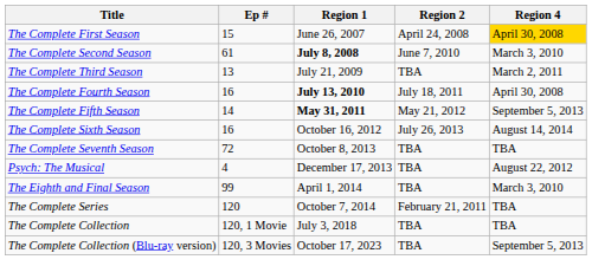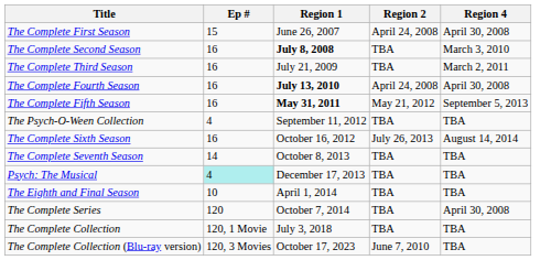 <table class="wikitable">
 <tr>
 <th>Title</th>
 <th>Ep #</th>
 <th>Region 1</th>
 <th>Region 2</th>
 <th>Region 4</th>
 </tr>
 <tr>
 <td><em><a href='#'>The Complete First Season</a></em></td>
 <td>15</td>
 <td>June 26, 2007</td>
 <td>April 24, 2008</td>
-<td style="background: gold;">April 30, 2008</td>
+<td>April 30, 2008</td>
 </tr>
 <tr>
 <td><em><a href='#'>The Complete Second Season</a></em></td>
-<td>61</td>
+<td>16</td>
 <td><strong>July 8, 2008</strong></td>
-<td>June 7, 2010</td>
+<td>TBA</td>
 <td>March 3, 2010</td>
 </tr>
 <tr>
 <td><em><a href='#'>The Complete Third Season</a></em></td>
-<td>13</td>
+<td>16</td>
 <td>July 21, 2009</td>
 <td>TBA</td>
 <td>March 2, 2011</td>
 </tr>
 <tr>
 <td><em><a href='#'>The Complete Fourth Season</a></em></td>
 <td>16</td>
 <td><strong>July 13, 2010</strong></td>
-<td>July 18, 2011</td>
+<td>April 24, 2008</td>
 <td>April 30, 2008</td>
 </tr>
 <tr>
 <td><em><a href='#'>The Complete Fifth Season</a></em></td>
-<td>14</td>
+<td>16</td>
 <td><strong>May 31, 2011</strong></td>
 <td>May 21, 2012</td>
 <td>September 5, 2013</td>
+</tr>
+<tr>
+<td><em>The Psych-O-Ween Collection</em></td>
+<td>4</td>
+<td>September 11, 2012</td>
+<td>TBA</td>
+<td>TBA</td>
 </tr>
 <tr>
 <td><em><a href='#'>The Complete Sixth Season</a></em></td>
 <td>16</td>
 <td>October 16, 2012</td>
 <td>July 26, 2013</td>
 <td>August 14, 2014</td>
 </tr>
 <tr>
 <td><em><a href='#'>The Complete Seventh Season</a></em></td>
-<td>72</td>
+<td>14</td>
 <td>October 8, 2013</td>
 <td>TBA</td>
 <td>TBA</td>
 </tr>
 <tr>
 <td><em><a href='#'>Psych: The Musical</a></em></td>
-<td>4</td>
+<td style="background: paleturquoise;">4</td>
 <td>December 17, 2013</td>
 <td>TBA</td>
-<td>August 22, 2012</td>
+<td>TBA</td>
 </tr>
 <tr>
 <td><em><a href='#'>The Eighth and Final Season</a></em></td>
-<td>99</td>
+<td>10</td>
 <td>April 1, 2014</td>
 <td>TBA</td>
-<td>March 3, 2010</td>
+<td>TBA</td>
 </tr>
 <tr>
 <td><em>The Complete Series</em></td>
 <td>120</td>
 <td>October 7, 2014</td>
-<td>February 21, 2011</td>
 <td>TBA</td>
+<td>April 30, 2008</td>
 </tr>
 <tr>
 <td><em>The Complete Collection</em></td>
 <td>120, 1 Movie</td>
 <td>July 3, 2018</td>
 <td>TBA</td>
 <td>TBA</td>
 </tr>
 <tr>
 <td><em>The Complete Collection</em> (<a href='#'>Blu-ray</a> version)</td>
 <td>120, 3 Movies</td>
 <td>October 17, 2023</td>
+<td>June 7, 2010</td>
 <td>TBA</td>
-<td>September 5, 2013</td>
 </tr>
 </table>
